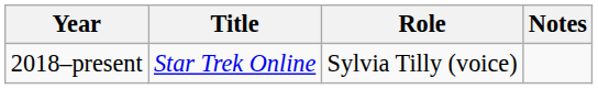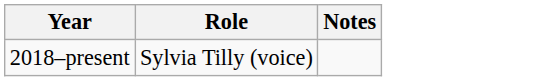 <table class="wikitable sortable">
 <tr>
 <th>Year</th>
-<th>Title</th>
 <th>Role</th>
 <th class="unsortable">Notes</th>
 </tr>
 <tr>
 <td>2018–present</td>
-<td><em><a href='#'>Star Trek Online</a></em></td>
 <td>Sylvia Tilly (voice)</td>
 <td></td>
 </tr>
 </table>
